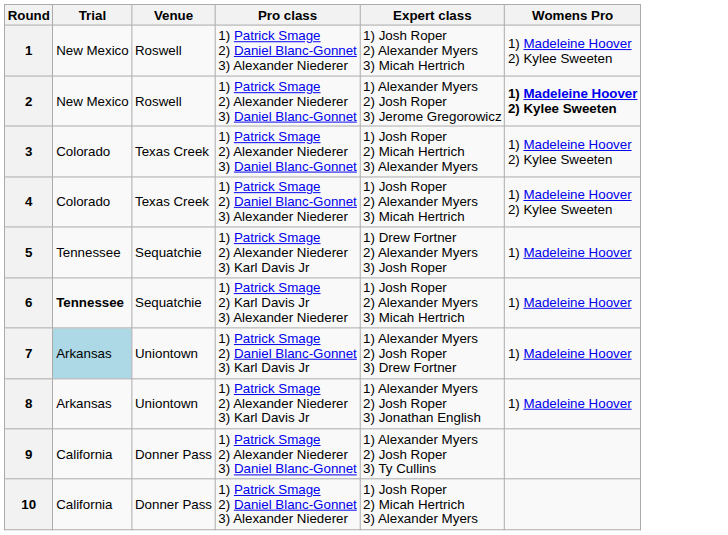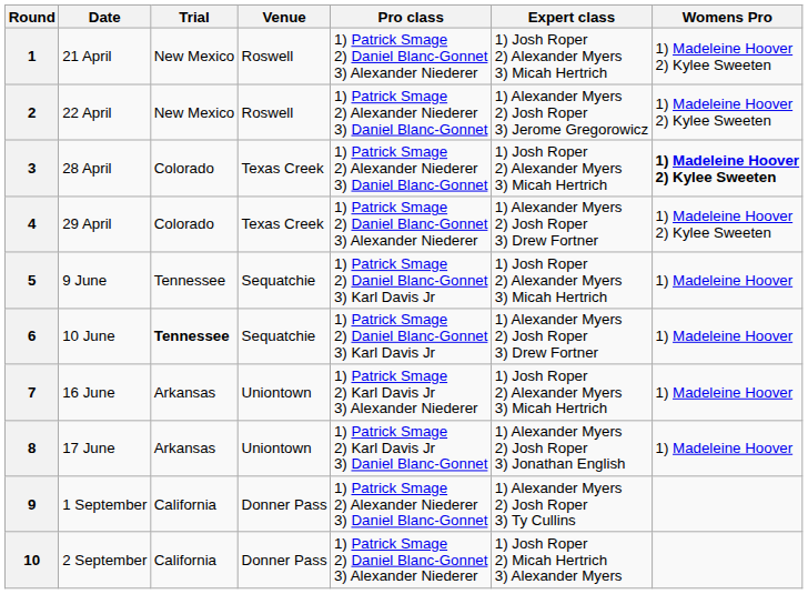 <table class="wikitable" style="font-size: 85%;">
 <tr>
 <th>Round</th>
+<th>Date</th>
 <th>Trial</th>
 <th>Venue</th>
 <th>Pro class</th>
 <th>Expert class</th>
 <th>Womens Pro</th>
 </tr>
 <tr>
 <th>1</th>
+<td>21 April</td>
 <td> New Mexico</td>
 <td>Roswell</td>
 <td>1) <a href='#'>Patrick Smage</a> <br>2) <a href='#'>Daniel Blanc-Gonnet</a> <br>3) Alexander Niederer</td>
 <td>1) Josh Roper <br>2) Alexander Myers <br>3) Micah Hertrich</td>
 <td>1) <a href='#'>Madeleine Hoover</a> <br>2) Kylee Sweeten</td>
 </tr>
 <tr>
 <th>2</th>
+<td>22 April</td>
 <td> New Mexico</td>
 <td>Roswell</td>
 <td>1) <a href='#'>Patrick Smage</a> <br>2) Alexander Niederer <br>3) <a href='#'>Daniel Blanc-Gonnet</a></td>
 <td>1) Alexander Myers <br>2) Josh Roper <br>3) Jerome Gregorowicz</td>
+<td>1) <a href='#'>Madeleine Hoover</a> <br>2) Kylee Sweeten</td>
+</tr>
+<tr>
+<th>3</th>
+<td>28 April</td>
+<td> Colorado</td>
+<td>Texas Creek</td>
+<td>1) <a href='#'>Patrick Smage</a> <br>2) Alexander Niederer <br>3) <a href='#'>Daniel Blanc-Gonnet</a></td>
+<td>1) Josh Roper <br>2) Alexander Myers <br>3) Micah Hertrich</td>
 <td><strong>1) <a href='#'>Madeleine Hoover</a> <br>2) Kylee Sweeten</strong></td>
 </tr>
 <tr>
-<th>3</th>
-<td> Colorado</td>
-<td>Texas Creek</td>
-<td>1) <a href='#'>Patrick Smage</a> <br>2) Alexander Niederer <br>3) <a href='#'>Daniel Blanc-Gonnet</a></td>
-<td>1) Josh Roper <br>2) Micah Hertrich <br>3) Alexander Myers</td>
-<td>1) <a href='#'>Madeleine Hoover</a> <br>2) Kylee Sweeten</td>
-</tr>
-<tr>
 <th>4</th>
+<td>29 April</td>
 <td> Colorado</td>
 <td>Texas Creek</td>
 <td>1) <a href='#'>Patrick Smage</a> <br>2) <a href='#'>Daniel Blanc-Gonnet</a> <br>3) Alexander Niederer</td>
-<td>1) Josh Roper <br>2) Alexander Myers <br>3) Micah Hertrich</td>
+<td>1) Alexander Myers <br>2) Josh Roper <br>3) Drew Fortner</td>
 <td>1) <a href='#'>Madeleine Hoover</a> <br>2) Kylee Sweeten</td>
 </tr>
 <tr>
 <th>5</th>
+<td>9 June</td>
 <td> Tennessee</td>
 <td>Sequatchie</td>
-<td>1) <a href='#'>Patrick Smage</a> <br>2) Alexander Niederer <br>3) Karl Davis Jr</td>
-<td>1) Drew Fortner <br>2) Alexander Myers <br>3) Josh Roper</td>
+<td>1) <a href='#'>Patrick Smage</a> <br>2) <a href='#'>Daniel Blanc-Gonnet</a> <br>3) Karl Davis Jr</td>
+<td>1) Josh Roper <br>2) Alexander Myers <br>3) Micah Hertrich</td>
 <td>1) <a href='#'>Madeleine Hoover</a></td>
 </tr>
 <tr>
 <th>6</th>
+<td>10 June</td>
 <td><strong> Tennessee</strong></td>
 <td>Sequatchie</td>
+<td>1) <a href='#'>Patrick Smage</a> <br>2) <a href='#'>Daniel Blanc-Gonnet</a> <br>3) Karl Davis Jr</td>
+<td>1) Alexander Myers <br>2) Josh Roper <br>3) Drew Fortner</td>
+<td>1) <a href='#'>Madeleine Hoover</a></td>
+</tr>
+<tr>
+<th>7</th>
+<td>16 June</td>
+<td> Arkansas</td>
+<td>Uniontown</td>
 <td>1) <a href='#'>Patrick Smage</a> <br>2) Karl Davis Jr <br>3) Alexander Niederer</td>
 <td>1) Josh Roper <br>2) Alexander Myers <br>3) Micah Hertrich</td>
 <td>1) <a href='#'>Madeleine Hoover</a></td>
 </tr>
 <tr>
-<th>7</th>
-<td style="background: lightblue;"> Arkansas</td>
-<td>Uniontown</td>
-<td>1) <a href='#'>Patrick Smage</a> <br>2) <a href='#'>Daniel Blanc-Gonnet</a> <br>3) Karl Davis Jr</td>
-<td>1) Alexander Myers <br>2) Josh Roper <br>3) Drew Fortner</td>
-<td>1) <a href='#'>Madeleine Hoover</a></td>
-</tr>
-<tr>
 <th>8</th>
+<td>17 June</td>
 <td> Arkansas</td>
 <td>Uniontown</td>
-<td>1) <a href='#'>Patrick Smage</a> <br>2) Alexander Niederer <br>3) Karl Davis Jr</td>
+<td>1) <a href='#'>Patrick Smage</a> <br>2) Karl Davis Jr <br>3) <a href='#'>Daniel Blanc-Gonnet</a></td>
 <td>1) Alexander Myers <br>2) Josh Roper <br>3) Jonathan English</td>
 <td>1) <a href='#'>Madeleine Hoover</a></td>
 </tr>
 <tr>
 <th>9</th>
+<td>1 September</td>
 <td> California</td>
 <td>Donner Pass</td>
 <td>1) <a href='#'>Patrick Smage</a> <br>2) Alexander Niederer <br>3) <a href='#'>Daniel Blanc-Gonnet</a></td>
 <td>1) Alexander Myers <br>2) Josh Roper <br>3) Ty Cullins</td>
 <td></td>
 </tr>
 <tr>
 <th>10</th>
+<td>2 September</td>
 <td> California</td>
 <td>Donner Pass</td>
 <td>1) <a href='#'>Patrick Smage</a> <br>2) <a href='#'>Daniel Blanc-Gonnet</a> <br>3) Alexander Niederer</td>
 <td>1) Josh Roper <br>2) Micah Hertrich <br>3) Alexander Myers</td>
 <td></td>
 </tr>
 </table>
